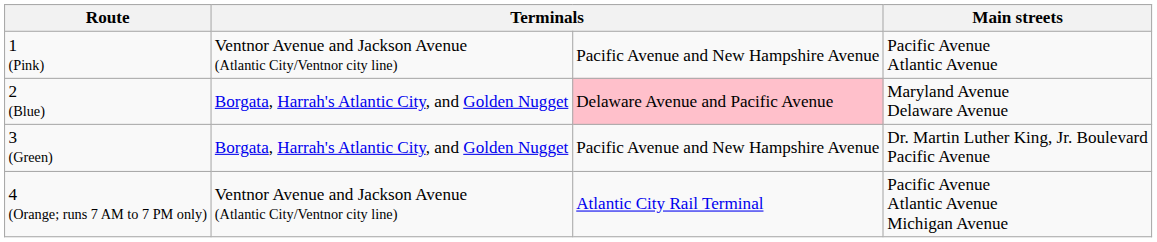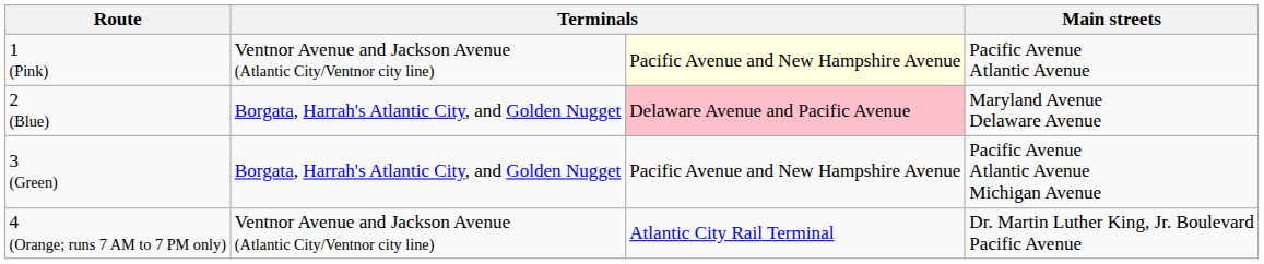 <table class="wikitable">
 <tr>
 <th>Route</th>
 <th colspan=2>Terminals</th>
 <th>Main streets</th>
 </tr>
 <tr>
 <td>1<br><small>(Pink)</small></td>
 <td>Ventnor Avenue and Jackson Avenue<br><small>(Atlantic City/Ventnor city line)</small></td>
-<td>Pacific Avenue and New Hampshire Avenue</td>
+<td style="background: lightyellow;">Pacific Avenue and New Hampshire Avenue</td>
 <td>Pacific Avenue<br>Atlantic Avenue</td>
 </tr>
 <tr>
 <td>2<br><small>(Blue)</small></td>
 <td><a href='#'>Borgata</a>, <a href='#'>Harrah's Atlantic City</a>, and <a href='#'>Golden Nugget</a></td>
 <td style="background: pink;">Delaware Avenue and Pacific Avenue</td>
 <td>Maryland Avenue<br>Delaware Avenue</td>
 </tr>
 <tr>
 <td>3<br><small>(Green)</small></td>
 <td><a href='#'>Borgata</a>, <a href='#'>Harrah's Atlantic City</a>, and <a href='#'>Golden Nugget</a></td>
 <td>Pacific Avenue and New Hampshire Avenue</td>
-<td>Dr. Martin Luther King, Jr. Boulevard<br>Pacific Avenue</td>
+<td>Pacific Avenue<br>Atlantic Avenue<br>Michigan Avenue</td>
 </tr>
 <tr>
 <td>4<br><small>(Orange; runs 7 AM to 7 PM only)</small></td>
 <td>Ventnor Avenue and Jackson Avenue<br><small>(Atlantic City/Ventnor city line)</small></td>
 <td><a href='#'>Atlantic City Rail Terminal</a></td>
-<td>Pacific Avenue<br>Atlantic Avenue<br>Michigan Avenue</td>
+<td>Dr. Martin Luther King, Jr. Boulevard<br>Pacific Avenue</td>
 </tr>
 </table>
